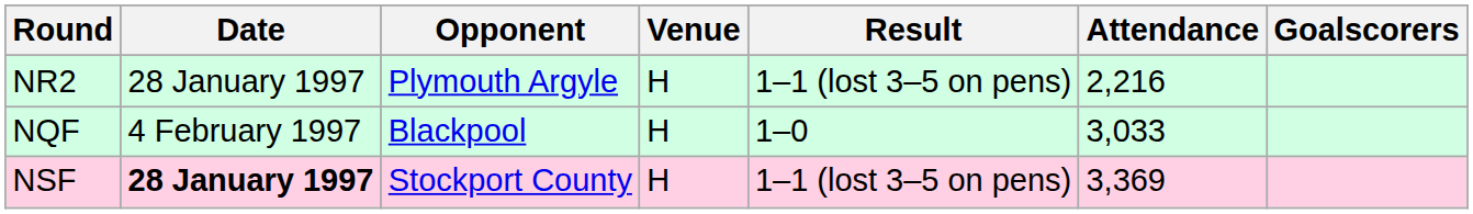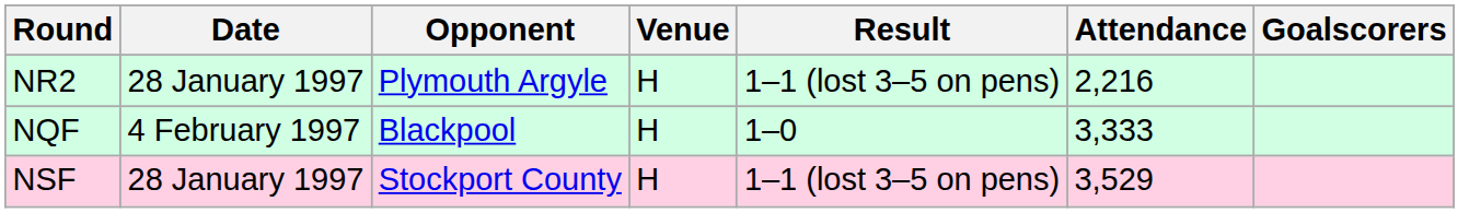 <table class="wikitable">
 <tr>
 <th>Round</th>
 <th>Date</th>
 <th>Opponent</th>
 <th>Venue</th>
 <th>Result</th>
 <th>Attendance</th>
 <th>Goalscorers</th>
 </tr>
 <tr style="background-color: #d0ffe3;">
 <td>NR2</td>
 <td>28 January 1997</td>
 <td><a href='#'>Plymouth Argyle</a></td>
 <td>H</td>
 <td>1–1 (lost 3–5 on pens)</td>
 <td>2,216</td>
 <td></td>
 </tr>
 <tr style="background-color: #d0ffe3;">
 <td>NQF</td>
 <td>4 February 1997</td>
 <td><a href='#'>Blackpool</a></td>
 <td>H</td>
 <td>1–0</td>
-<td>3,033</td>
+<td>3,333</td>
 <td></td>
 </tr>
 <tr style="background-color: #ffd0e3;">
 <td>NSF</td>
-<td><strong>28 January 1997</strong></td>
+<td>28 January 1997</td>
 <td><a href='#'>Stockport County</a></td>
 <td>H</td>
 <td>1–1 (lost 3–5 on pens)</td>
-<td>3,369</td>
+<td>3,529</td>
 <td></td>
 </tr>
 </table>
